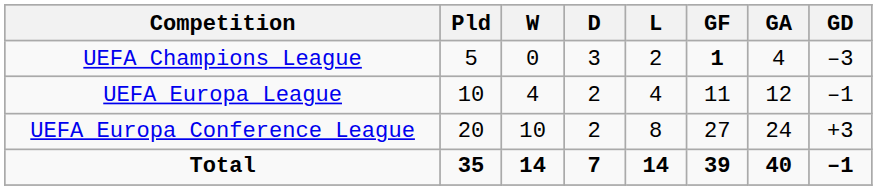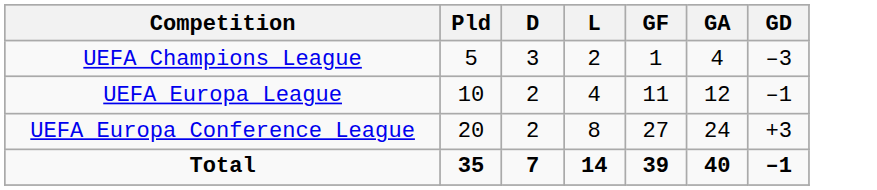 <table class="wikitable" style="text-align: center;">
 <tr>
 <th width="250">Competition</th>
 <th width="30">Pld</th>
-<th width="30">W</th>
 <th width="30">D</th>
 <th width="30">L</th>
 <th width="30">GF</th>
 <th width="30">GA</th>
 <th width="30">GD</th>
 </tr>
 <tr>
 <td><a href='#'>UEFA Champions League</a></td>
 <td>5</td>
-<td>0</td>
 <td>3</td>
 <td>2</td>
-<td><strong>1</strong></td>
+<td>1</td>
 <td>4</td>
 <td>–3</td>
 </tr>
 <tr>
 <td><a href='#'>UEFA Europa League</a></td>
 <td>10</td>
-<td>4</td>
 <td>2</td>
 <td>4</td>
 <td>11</td>
 <td>12</td>
 <td>–1</td>
 </tr>
 <tr>
 <td><a href='#'>UEFA Europa Conference League</a></td>
 <td>20</td>
-<td>10</td>
 <td>2</td>
 <td>8</td>
 <td>27</td>
 <td>24</td>
 <td>+3</td>
 </tr>
 <tr>
 <td><strong>Total</strong></td>
 <td><strong>35</strong></td>
-<td><strong>14</strong></td>
 <td><strong>7</strong></td>
 <td><strong>14</strong></td>
 <td><strong>39</strong></td>
 <td><strong>40</strong></td>
 <td><strong>–1</strong></td>
 </tr>
 </table>
